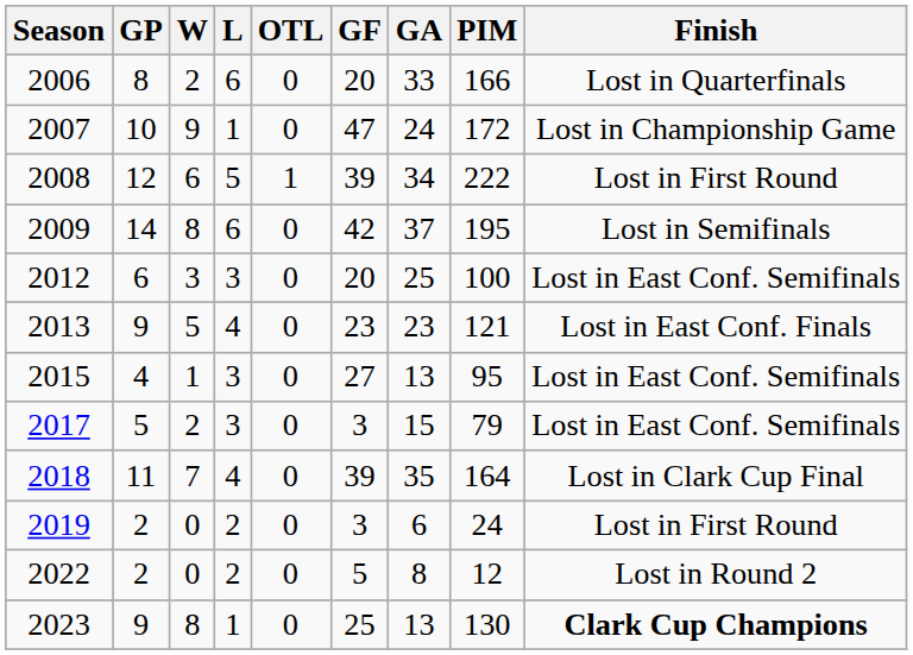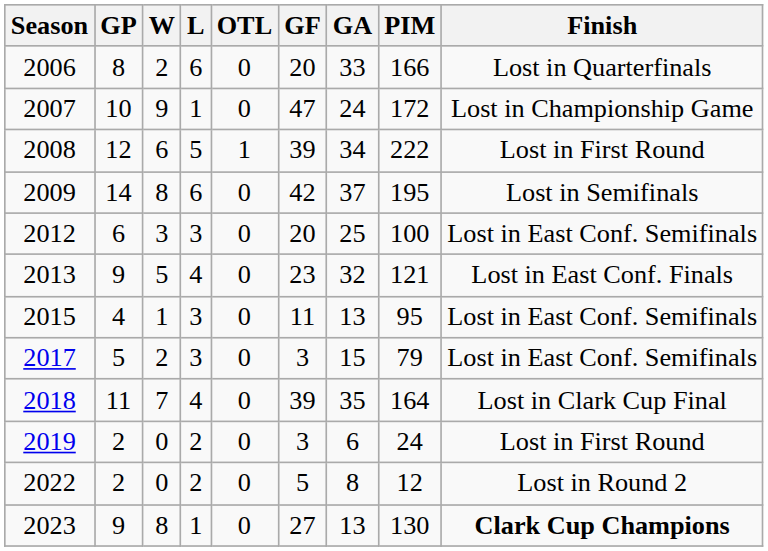 <table class="wikitable" style="text-align:center">
 <tr>
 <th>Season</th>
 <th>GP</th>
 <th>W</th>
 <th>L</th>
 <th>OTL</th>
 <th>GF</th>
 <th>GA</th>
 <th>PIM</th>
 <th>Finish</th>
 </tr>
 <tr>
 <td>2006</td>
 <td>8</td>
 <td>2</td>
 <td>6</td>
 <td>0</td>
 <td>20</td>
 <td>33</td>
 <td>166</td>
 <td>Lost in Quarterfinals</td>
 </tr>
 <tr>
 <td>2007</td>
 <td>10</td>
 <td>9</td>
 <td>1</td>
 <td>0</td>
 <td>47</td>
 <td>24</td>
 <td>172</td>
 <td>Lost in Championship Game</td>
 </tr>
 <tr>
 <td>2008</td>
 <td>12</td>
 <td>6</td>
 <td>5</td>
 <td>1</td>
 <td>39</td>
 <td>34</td>
 <td>222</td>
 <td>Lost in First Round</td>
 </tr>
 <tr>
 <td>2009</td>
 <td>14</td>
 <td>8</td>
 <td>6</td>
 <td>0</td>
 <td>42</td>
 <td>37</td>
 <td>195</td>
 <td>Lost in Semifinals</td>
 </tr>
 <tr>
 <td>2012</td>
 <td>6</td>
 <td>3</td>
 <td>3</td>
 <td>0</td>
 <td>20</td>
 <td>25</td>
 <td>100</td>
 <td>Lost in East Conf. Semifinals</td>
 </tr>
 <tr>
 <td>2013</td>
 <td>9</td>
 <td>5</td>
 <td>4</td>
 <td>0</td>
 <td>23</td>
-<td>23</td>
+<td>32</td>
 <td>121</td>
 <td>Lost in East Conf. Finals</td>
 </tr>
 <tr>
 <td>2015</td>
 <td>4</td>
 <td>1</td>
 <td>3</td>
 <td>0</td>
-<td>27</td>
+<td>11</td>
 <td>13</td>
 <td>95</td>
 <td>Lost in East Conf. Semifinals</td>
 </tr>
 <tr>
 <td><a href='#'>2017</a></td>
 <td>5</td>
 <td>2</td>
 <td>3</td>
 <td>0</td>
 <td>3</td>
 <td>15</td>
 <td>79</td>
 <td>Lost in East Conf. Semifinals</td>
 </tr>
 <tr>
 <td><a href='#'>2018</a></td>
 <td>11</td>
 <td>7</td>
 <td>4</td>
 <td>0</td>
 <td>39</td>
 <td>35</td>
 <td>164</td>
 <td>Lost in Clark Cup Final</td>
 </tr>
 <tr>
 <td><a href='#'>2019</a></td>
 <td>2</td>
 <td>0</td>
 <td>2</td>
 <td>0</td>
 <td>3</td>
 <td>6</td>
 <td>24</td>
 <td>Lost in First Round</td>
 </tr>
 <tr>
 <td>2022</td>
 <td>2</td>
 <td>0</td>
 <td>2</td>
 <td>0</td>
 <td>5</td>
 <td>8</td>
 <td>12</td>
 <td>Lost in Round 2</td>
 </tr>
 <tr>
 <td>2023</td>
 <td>9</td>
 <td>8</td>
 <td>1</td>
 <td>0</td>
-<td>25</td>
+<td>27</td>
 <td>13</td>
 <td>130</td>
 <td><strong>Clark Cup Champions</strong></td>
 </tr>
 </table>
